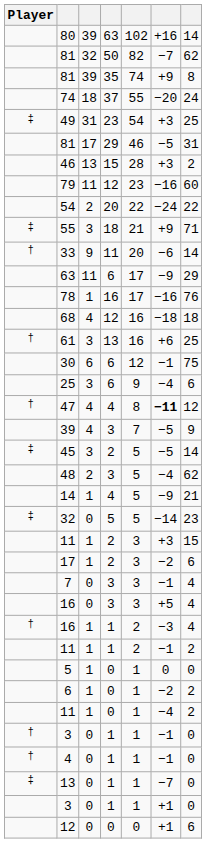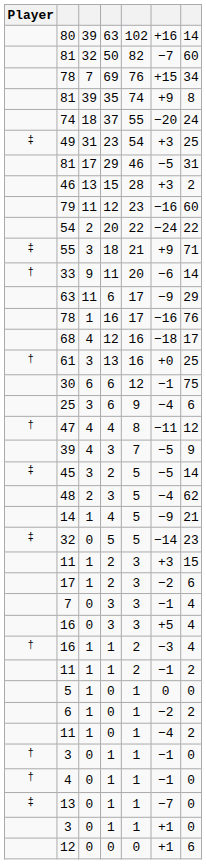 <table class="wikitable sortable" style="text-align:center;">
 <tr>
 <th>Player</th>
 <th></th>
 <th></th>
 <th></th>
 <th></th>
 <th data-sort-type="number"></th>
 <th></th>
 </tr>
 <tr>
 <td></td>
 <td>80</td>
 <td>39</td>
 <td>63</td>
 <td>102</td>
 <td>+16</td>
 <td>14</td>
 </tr>
 <tr>
 <td></td>
 <td>81</td>
 <td>32</td>
 <td>50</td>
 <td>82</td>
 <td>−7</td>
-<td>62</td>
+<td>60</td>
+</tr>
+<tr>
+<td></td>
+<td>78</td>
+<td>7</td>
+<td>69</td>
+<td>76</td>
+<td>+15</td>
+<td>34</td>
 </tr>
 <tr>
 <td></td>
 <td>81</td>
 <td>39</td>
 <td>35</td>
 <td>74</td>
 <td>+9</td>
 <td>8</td>
 </tr>
 <tr>
 <td></td>
 <td>74</td>
 <td>18</td>
 <td>37</td>
 <td>55</td>
 <td>−20</td>
 <td>24</td>
 </tr>
 <tr>
 <td><sup>‡</sup></td>
 <td>49</td>
 <td>31</td>
 <td>23</td>
 <td>54</td>
 <td>+3</td>
 <td>25</td>
 </tr>
 <tr>
 <td></td>
 <td>81</td>
 <td>17</td>
 <td>29</td>
 <td>46</td>
 <td>−5</td>
 <td>31</td>
 </tr>
 <tr>
 <td></td>
 <td>46</td>
 <td>13</td>
 <td>15</td>
 <td>28</td>
 <td>+3</td>
 <td>2</td>
 </tr>
 <tr>
 <td></td>
 <td>79</td>
 <td>11</td>
 <td>12</td>
 <td>23</td>
 <td>−16</td>
 <td>60</td>
 </tr>
 <tr>
 <td></td>
 <td>54</td>
 <td>2</td>
 <td>20</td>
 <td>22</td>
 <td>−24</td>
 <td>22</td>
 </tr>
 <tr>
 <td><sup>‡</sup></td>
 <td>55</td>
 <td>3</td>
 <td>18</td>
 <td>21</td>
 <td>+9</td>
 <td>71</td>
 </tr>
 <tr>
 <td><sup>†</sup></td>
 <td>33</td>
 <td>9</td>
 <td>11</td>
 <td>20</td>
 <td>−6</td>
 <td>14</td>
 </tr>
 <tr>
 <td></td>
 <td>63</td>
 <td>11</td>
 <td>6</td>
 <td>17</td>
 <td>−9</td>
 <td>29</td>
 </tr>
 <tr>
 <td></td>
 <td>78</td>
 <td>1</td>
 <td>16</td>
 <td>17</td>
 <td>−16</td>
 <td>76</td>
 </tr>
 <tr>
 <td></td>
 <td>68</td>
 <td>4</td>
 <td>12</td>
 <td>16</td>
 <td>−18</td>
-<td>18</td>
+<td>17</td>
 </tr>
 <tr>
 <td><sup>†</sup></td>
 <td>61</td>
 <td>3</td>
 <td>13</td>
 <td>16</td>
-<td>+6</td>
+<td>+0</td>
 <td>25</td>
 </tr>
 <tr>
 <td></td>
 <td>30</td>
 <td>6</td>
 <td>6</td>
 <td>12</td>
 <td>−1</td>
 <td>75</td>
 </tr>
 <tr>
 <td></td>
 <td>25</td>
 <td>3</td>
 <td>6</td>
 <td>9</td>
 <td>−4</td>
 <td>6</td>
 </tr>
 <tr>
 <td><sup>†</sup></td>
 <td>47</td>
 <td>4</td>
 <td>4</td>
 <td>8</td>
-<td><strong>−11</strong></td>
+<td>−11</td>
 <td>12</td>
 </tr>
 <tr>
 <td></td>
 <td>39</td>
 <td>4</td>
 <td>3</td>
 <td>7</td>
 <td>−5</td>
 <td>9</td>
 </tr>
 <tr>
 <td><sup>‡</sup></td>
 <td>45</td>
 <td>3</td>
 <td>2</td>
 <td>5</td>
 <td>−5</td>
 <td>14</td>
 </tr>
 <tr>
 <td></td>
 <td>48</td>
 <td>2</td>
 <td>3</td>
 <td>5</td>
 <td>−4</td>
 <td>62</td>
 </tr>
 <tr>
 <td></td>
 <td>14</td>
 <td>1</td>
 <td>4</td>
 <td>5</td>
 <td>−9</td>
 <td>21</td>
 </tr>
 <tr>
 <td><sup>‡</sup></td>
 <td>32</td>
 <td>0</td>
 <td>5</td>
 <td>5</td>
 <td>−14</td>
 <td>23</td>
 </tr>
 <tr>
 <td></td>
 <td>11</td>
 <td>1</td>
 <td>2</td>
 <td>3</td>
 <td>+3</td>
 <td>15</td>
 </tr>
 <tr>
 <td></td>
 <td>17</td>
 <td>1</td>
 <td>2</td>
 <td>3</td>
 <td>−2</td>
 <td>6</td>
 </tr>
 <tr>
 <td></td>
 <td>7</td>
 <td>0</td>
 <td>3</td>
 <td>3</td>
 <td>−1</td>
 <td>4</td>
 </tr>
 <tr>
 <td></td>
 <td>16</td>
 <td>0</td>
 <td>3</td>
 <td>3</td>
 <td>+5</td>
 <td>4</td>
 </tr>
 <tr>
 <td><sup>†</sup></td>
 <td>16</td>
 <td>1</td>
 <td>1</td>
 <td>2</td>
 <td>−3</td>
 <td>4</td>
 </tr>
 <tr>
 <td></td>
 <td>11</td>
 <td>1</td>
 <td>1</td>
 <td>2</td>
 <td>−1</td>
 <td>2</td>
 </tr>
 <tr>
 <td></td>
 <td>5</td>
 <td>1</td>
 <td>0</td>
 <td>1</td>
 <td>0</td>
 <td>0</td>
 </tr>
 <tr>
 <td></td>
 <td>6</td>
 <td>1</td>
 <td>0</td>
 <td>1</td>
 <td>−2</td>
 <td>2</td>
 </tr>
 <tr>
 <td></td>
 <td>11</td>
 <td>1</td>
 <td>0</td>
 <td>1</td>
 <td>−4</td>
 <td>2</td>
 </tr>
 <tr>
 <td><sup>†</sup></td>
 <td>3</td>
 <td>0</td>
 <td>1</td>
 <td>1</td>
 <td>−1</td>
 <td>0</td>
 </tr>
 <tr>
 <td><sup>†</sup></td>
 <td>4</td>
 <td>0</td>
 <td>1</td>
 <td>1</td>
 <td>−1</td>
 <td>0</td>
 </tr>
 <tr>
 <td><sup>‡</sup></td>
 <td>13</td>
 <td>0</td>
 <td>1</td>
 <td>1</td>
 <td>−7</td>
 <td>0</td>
 </tr>
 <tr>
 <td></td>
 <td>3</td>
 <td>0</td>
 <td>1</td>
 <td>1</td>
 <td>+1</td>
 <td>0</td>
 </tr>
 <tr>
 <td></td>
 <td>12</td>
 <td>0</td>
 <td>0</td>
 <td>0</td>
 <td>+1</td>
 <td>6</td>
 </tr>
 </table>
